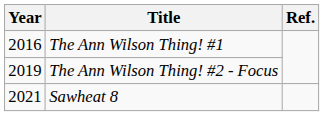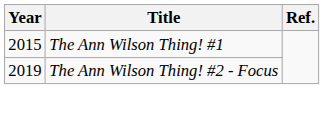 <table class="wikitable">
 <tr>
 <th>Year</th>
 <th>Title</th>
 <th>Ref.</th>
 </tr>
 <tr>
-<td>2016</td>
+<td>2015</td>
 <td><em>The Ann Wilson Thing! #1</em></td>
 <td rowspan="2"></td>
 </tr>
 <tr>
 <td>2019</td>
 <td><em>The Ann Wilson Thing! #2 - Focus</em></td>
 </tr>
-<tr>
-<td>2021</td>
-<td><em>Sawheat 8</em></td>
-<td></td>
-</tr>
 </table>
